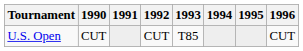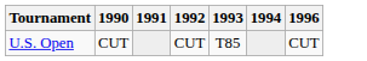 <table class="wikitable" style="font-size:95%;text-align:center;">
 <tr>
 <th>Tournament</th>
 <th>1990</th>
 <th>1991</th>
 <th>1992</th>
 <th>1993</th>
 <th>1994</th>
-<th>1995</th>
 <th>1996</th>
 </tr>
 <tr>
 <td align=left><a href='#'>U.S. Open</a></td>
 <td>CUT</td>
 <td style="background:#eeeeee;"></td>
 <td>CUT</td>
 <td>T85</td>
 <td style="background:#eeeeee;"></td>
-<td style="background:#eeeeee;"></td>
 <td>CUT</td>
 </tr>
 </table>
